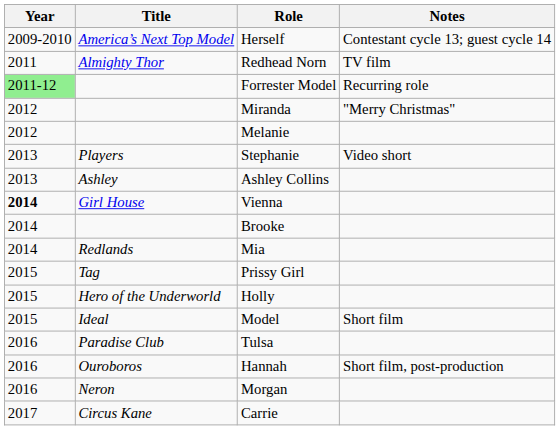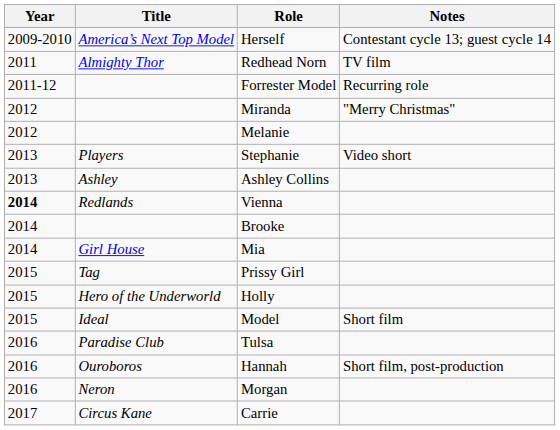 <table class="wikitable sortable">
 <tr>
 <th>Year</th>
 <th>Title</th>
 <th>Role</th>
 <th class="unsortable">Notes</th>
 </tr>
 <tr>
 <td>2009-2010</td>
 <td><em><a href='#'>America’s Next Top Model</a></em></td>
 <td>Herself</td>
 <td>Contestant cycle 13; guest cycle 14</td>
 </tr>
 <tr>
 <td>2011</td>
 <td><em><a href='#'>Almighty Thor</a></em></td>
 <td>Redhead Norn</td>
 <td>TV film</td>
 </tr>
 <tr>
-<td style="background: lightgreen;">2011-12</td>
+<td>2011-12</td>
 <td><em></em></td>
 <td>Forrester Model</td>
 <td>Recurring role</td>
 </tr>
 <tr>
 <td>2012</td>
 <td><em></em></td>
 <td>Miranda</td>
 <td>"Merry Christmas"</td>
 </tr>
 <tr>
 <td>2012</td>
 <td><em></em></td>
 <td>Melanie</td>
 <td></td>
 </tr>
 <tr>
 <td>2013</td>
 <td><em>Players</em></td>
 <td>Stephanie</td>
 <td>Video short</td>
 </tr>
 <tr>
 <td>2013</td>
 <td><em>Ashley</em></td>
 <td>Ashley Collins</td>
 <td></td>
 </tr>
 <tr>
 <td><strong>2014</strong></td>
-<td><em><a href='#'>Girl House</a></em></td>
+<td><em>Redlands</em></td>
 <td>Vienna</td>
 <td></td>
 </tr>
 <tr>
 <td>2014</td>
 <td><em></em></td>
 <td>Brooke</td>
 <td></td>
 </tr>
 <tr>
 <td>2014</td>
-<td><em>Redlands</em></td>
+<td><em><a href='#'>Girl House</a></em></td>
 <td>Mia</td>
 <td></td>
 </tr>
 <tr>
 <td>2015</td>
 <td><em>Tag</em></td>
 <td>Prissy Girl</td>
 <td></td>
 </tr>
 <tr>
 <td>2015</td>
 <td><em>Hero of the Underworld</em></td>
 <td>Holly</td>
 <td></td>
 </tr>
 <tr>
 <td>2015</td>
 <td><em>Ideal</em></td>
 <td>Model</td>
 <td>Short film</td>
 </tr>
 <tr>
 <td>2016</td>
 <td><em>Paradise Club</em></td>
 <td>Tulsa</td>
 <td></td>
 </tr>
 <tr>
 <td>2016</td>
 <td><em>Ouroboros</em></td>
 <td>Hannah</td>
 <td>Short film, post-production</td>
 </tr>
 <tr>
 <td>2016</td>
 <td><em>Neron</em></td>
 <td>Morgan</td>
 <td></td>
 </tr>
 <tr>
 <td>2017</td>
 <td><em>Circus Kane</em></td>
 <td>Carrie</td>
 <td></td>
 </tr>
 </table>
